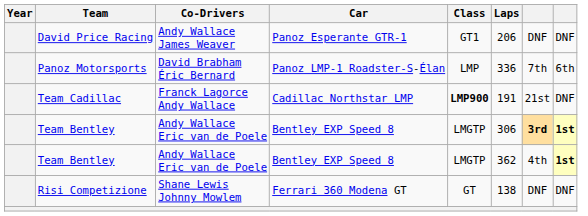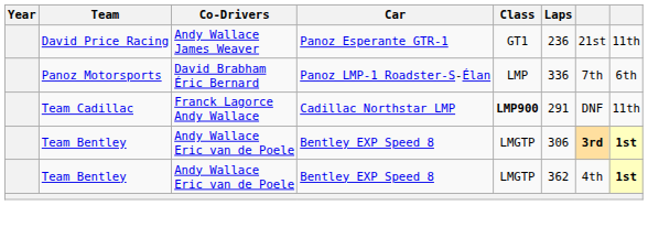 <table class="wikitable" style="text-align:center; font-size:90%">
 <tr>
 <th>Year</th>
 <th>Team</th>
 <th>Co-Drivers</th>
 <th>Car</th>
 <th>Class</th>
 <th>Laps</th>
 <th></th>
 <th></th>
 </tr>
 <tr>
 <th></th>
 <td align="left"> <a href='#'>David Price Racing</a></td>
 <td align="left"> <a href='#'>Andy Wallace</a><br> <a href='#'>James Weaver</a></td>
 <td align="left"><a href='#'>Panoz Esperante GTR-1</a></td>
 <td>GT1</td>
-<td>206</td>
-<td>DNF</td>
-<td>DNF</td>
+<td>236</td>
+<td>21st</td>
+<td>11th</td>
 </tr>
 <tr>
 <th></th>
 <td align="left"> <a href='#'>Panoz Motorsports</a></td>
 <td align="left"> <a href='#'>David Brabham</a><br> <a href='#'>Éric Bernard</a></td>
 <td align="left"><a href='#'>Panoz LMP-1 Roadster-S</a>-<a href='#'>Élan</a></td>
 <td>LMP</td>
 <td>336</td>
 <td>7th</td>
 <td>6th</td>
 </tr>
 <tr>
 <th></th>
 <td align="left"> <a href='#'>Team Cadillac</a></td>
 <td align="left"> <a href='#'>Franck Lagorce</a><br> <a href='#'>Andy Wallace</a></td>
 <td align="left"><a href='#'>Cadillac Northstar LMP</a></td>
 <td><strong>LMP900</strong></td>
-<td>191</td>
-<td>21st</td>
+<td>291</td>
 <td>DNF</td>
+<td>11th</td>
 </tr>
 <tr>
 <th></th>
 <td align="left"> <a href='#'>Team Bentley</a></td>
 <td align="left"> <a href='#'>Andy Wallace</a><br> <a href='#'>Eric van de Poele</a></td>
 <td align="left"><a href='#'>Bentley EXP Speed 8</a></td>
 <td>LMGTP</td>
 <td>306</td>
 <td style="background:#FFDF9F;"><strong>3rd</strong></td>
 <td style="background:#FFFFBF;"><strong>1st</strong></td>
 </tr>
 <tr>
 <th></th>
 <td align="left"> <a href='#'>Team Bentley</a></td>
 <td align="left"> <a href='#'>Andy Wallace</a><br> <a href='#'>Eric van de Poele</a></td>
 <td align="left"><a href='#'>Bentley EXP Speed 8</a></td>
 <td>LMGTP</td>
 <td>362</td>
 <td>4th</td>
 <td style="background:#FFFFBF;"><strong>1st</strong></td>
 </tr>
 <tr>
-<th></th>
-<td align="left"> <a href='#'>Risi Competizione</a></td>
-<td align="left"> <a href='#'>Shane Lewis</a><br> <a href='#'>Johnny Mowlem</a></td>
-<td align="left"><a href='#'>Ferrari 360 Modena</a> GT</td>
-<td>GT</td>
-<td>138</td>
-<td>DNF</td>
-<td>DNF</td>
-</tr>
-<tr>
 <th colspan="8"></th>
 </tr>
 </table>
